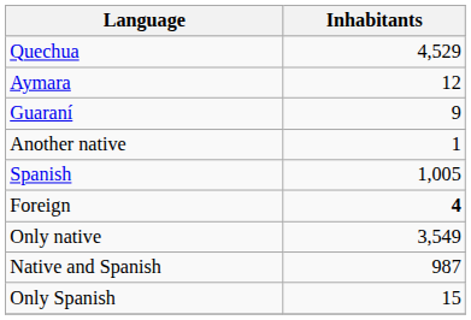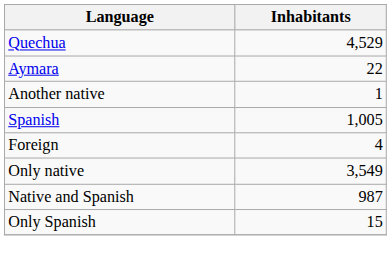 <table class="wikitable" border="1" style="width:30%;" border="1">
 <tr bgcolor=silver>
 <th><strong>Language</strong></th>
 <th><strong>Inhabitants</strong></th>
 </tr>
 <tr>
 <td><a href='#'>Quechua</a></td>
 <td align="right">4,529</td>
 </tr>
 <tr>
 <td><a href='#'>Aymara</a></td>
-<td align="right">12</td>
-</tr>
-<tr>
-<td><a href='#'>Guaraní</a></td>
-<td align="right">9</td>
+<td align="right">22</td>
 </tr>
 <tr>
 <td>Another native</td>
 <td align="right">1</td>
 </tr>
 <tr>
 <td><a href='#'>Spanish</a></td>
 <td align="right">1,005</td>
 </tr>
 <tr>
 <td>Foreign</td>
-<td align="right"><strong>4</strong></td>
+<td align="right">4</td>
 </tr>
 <tr>
 <td>Only native</td>
 <td align="right">3,549</td>
 </tr>
 <tr>
 <td>Native and Spanish</td>
 <td align="right">987</td>
 </tr>
 <tr>
 <td>Only Spanish</td>
 <td align="right">15</td>
 </tr>
 <tr>
 </tr>
 </table>
